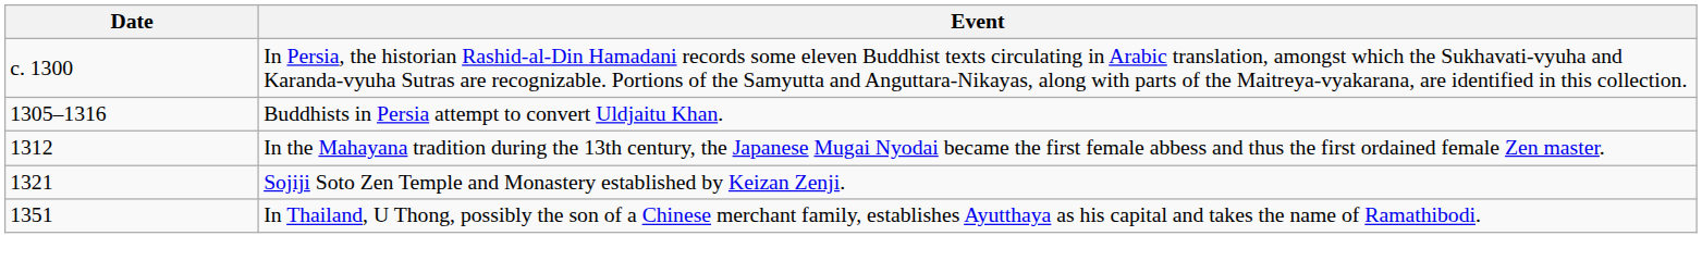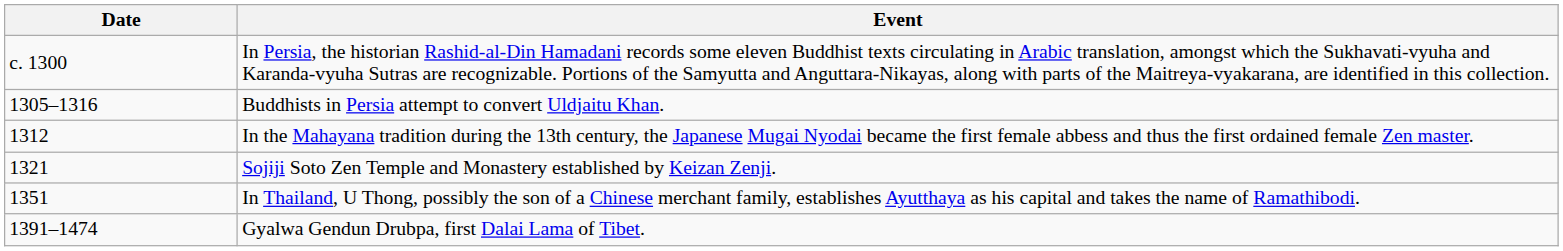 <table class="wikitable" width="100%">
 <tr>
 <th style="width:15%">Date</th>
 <th>Event</th>
 </tr>
 <tr>
 <td>c. 1300</td>
 <td>In <a href='#'>Persia</a>, the historian <a href='#'>Rashid-al-Din Hamadani</a> records some eleven Buddhist texts circulating in <a href='#'>Arabic</a> translation, amongst which the Sukhavati-vyuha and Karanda-vyuha Sutras are recognizable. Portions of the Samyutta and Anguttara-Nikayas, along with parts of the Maitreya-vyakarana, are identified in this collection.</td>
 </tr>
 <tr>
 <td>1305–1316</td>
 <td>Buddhists in <a href='#'>Persia</a> attempt to convert <a href='#'>Uldjaitu Khan</a>.</td>
 </tr>
 <tr>
 <td>1312</td>
 <td>In the <a href='#'>Mahayana</a> tradition during the 13th century, the  <a href='#'>Japanese</a> <a href='#'>Mugai Nyodai</a> became the first female abbess and thus the first ordained female <a href='#'>Zen master</a>.</td>
 </tr>
 <tr>
 <td>1321</td>
 <td><a href='#'>Sojiji</a> Soto Zen Temple and Monastery established by <a href='#'>Keizan Zenji</a>.</td>
 </tr>
 <tr>
 <td>1351</td>
 <td>In <a href='#'>Thailand</a>, U Thong, possibly the son of a <a href='#'>Chinese</a> merchant family, establishes <a href='#'>Ayutthaya</a> as his capital and takes the name of <a href='#'>Ramathibodi</a>.</td>
 </tr>
+<tr>
+<td>1391–1474</td>
+<td>Gyalwa Gendun Drubpa, first <a href='#'>Dalai Lama</a> of <a href='#'>Tibet</a>.</td>
+</tr>
 </table>
